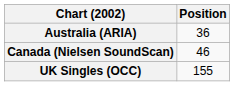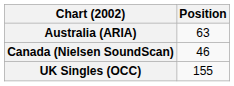 <table class="wikitable sortable plainrowheaders">
 <tr>
 <th scope="col">Chart (2002)</th>
 <th scope="col">Position</th>
 </tr>
 <tr>
 <th scope="row">Australia (ARIA)</th>
-<td align="center">36</td>
+<td align="center">63</td>
 </tr>
 <tr>
 <th scope="row">Canada (Nielsen SoundScan)</th>
 <td align="center">46</td>
 </tr>
 <tr>
 <th scope="row">UK Singles (OCC)</th>
 <td align="center">155</td>
 </tr>
 </table>
